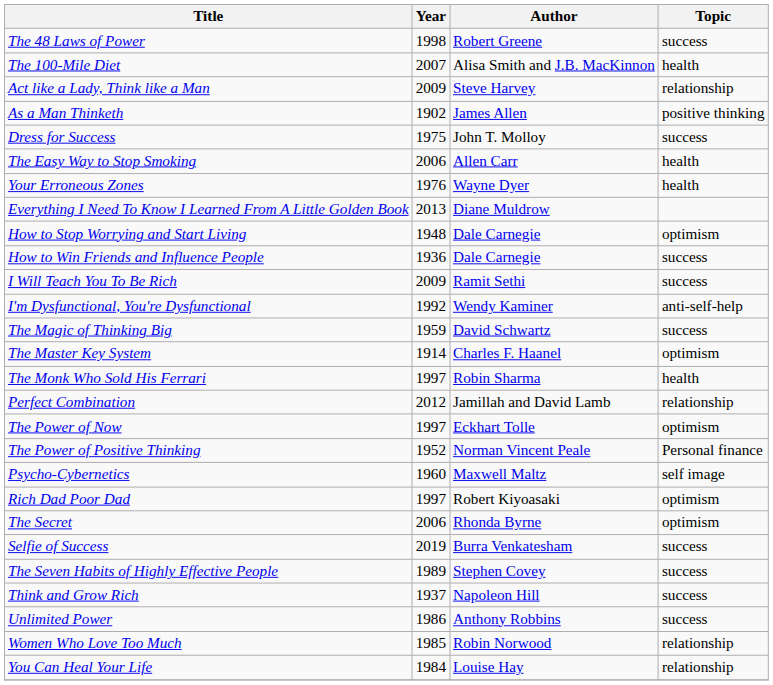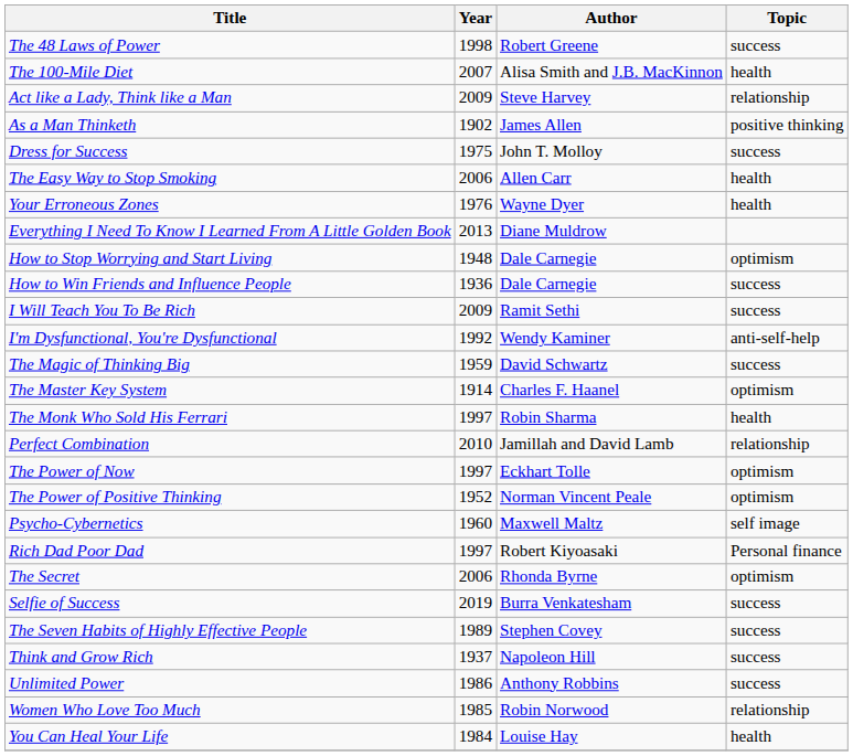 <table class="wikitable sortable">
 <tr>
 <th>Title</th>
 <th>Year</th>
 <th>Author</th>
 <th>Topic</th>
 </tr>
 <tr>
 <td><em><a href='#'>The 48 Laws of Power</a></em></td>
 <td>1998</td>
 <td><a href='#'>Robert Greene</a></td>
 <td>success</td>
 </tr>
 <tr>
 <td><em><a href='#'>The 100-Mile Diet</a></em></td>
 <td>2007</td>
 <td>Alisa Smith and <a href='#'>J.B. MacKinnon</a></td>
 <td>health</td>
 </tr>
 <tr>
 <td><em><a href='#'>Act like a Lady, Think like a Man</a></em></td>
 <td>2009</td>
 <td><a href='#'>Steve Harvey</a></td>
 <td>relationship</td>
 </tr>
 <tr>
 <td><em><a href='#'>As a Man Thinketh</a></em></td>
 <td>1902</td>
 <td><a href='#'>James Allen</a></td>
 <td>positive thinking</td>
 </tr>
 <tr>
 <td><em><a href='#'>Dress for Success</a></em></td>
 <td>1975</td>
 <td>John T. Molloy</td>
 <td>success</td>
 </tr>
 <tr>
 <td><em><a href='#'>The Easy Way to Stop Smoking</a></em></td>
 <td>2006</td>
 <td><a href='#'>Allen Carr</a></td>
 <td>health</td>
 </tr>
 <tr>
 <td><em><a href='#'>Your Erroneous Zones</a></em></td>
 <td>1976</td>
 <td><a href='#'>Wayne Dyer</a></td>
 <td>health</td>
 </tr>
 <tr>
 <td><em><a href='#'>Everything I Need To Know I Learned From A Little Golden Book</a></em></td>
 <td>2013</td>
 <td><a href='#'>Diane Muldrow</a></td>
 </tr>
 <tr>
 <td><em><a href='#'>How to Stop Worrying and Start Living</a></em></td>
 <td>1948</td>
 <td><a href='#'>Dale Carnegie</a></td>
 <td>optimism</td>
 </tr>
 <tr>
 <td><em><a href='#'>How to Win Friends and Influence People</a></em></td>
 <td>1936</td>
 <td><a href='#'>Dale Carnegie</a></td>
 <td>success</td>
 </tr>
 <tr>
 <td><em><a href='#'>I Will Teach You To Be Rich</a></em></td>
 <td>2009</td>
 <td><a href='#'>Ramit Sethi</a></td>
 <td>success</td>
 </tr>
 <tr>
 <td><em><a href='#'>I'm Dysfunctional, You're Dysfunctional</a></em></td>
 <td>1992</td>
 <td><a href='#'>Wendy Kaminer</a></td>
 <td>anti-self-help</td>
 </tr>
 <tr>
 <td><em><a href='#'>The Magic of Thinking Big</a></em></td>
 <td>1959</td>
 <td><a href='#'>David Schwartz</a></td>
 <td>success</td>
 </tr>
 <tr>
 <td><em><a href='#'>The Master Key System</a></em></td>
 <td>1914</td>
 <td><a href='#'>Charles F. Haanel</a></td>
 <td>optimism</td>
 </tr>
 <tr>
 <td><em><a href='#'>The Monk Who Sold His Ferrari</a></em></td>
 <td>1997</td>
 <td><a href='#'>Robin Sharma</a></td>
 <td>health</td>
 </tr>
 <tr>
 <td><em><a href='#'>Perfect Combination</a></em></td>
-<td>2012</td>
+<td>2010</td>
 <td>Jamillah and David Lamb</td>
 <td>relationship</td>
 </tr>
 <tr>
 <td><em><a href='#'>The Power of Now</a></em></td>
 <td>1997</td>
 <td><a href='#'>Eckhart Tolle</a></td>
 <td>optimism</td>
 </tr>
 <tr>
 <td><em><a href='#'>The Power of Positive Thinking</a></em></td>
 <td>1952</td>
 <td><a href='#'>Norman Vincent Peale</a></td>
-<td>Personal finance</td>
+<td>optimism</td>
 </tr>
 <tr>
 <td><em><a href='#'>Psycho-Cybernetics</a></em></td>
 <td>1960</td>
 <td><a href='#'>Maxwell Maltz</a></td>
 <td>self image</td>
 </tr>
 <tr>
 <td><em><a href='#'>Rich Dad Poor Dad</a></em></td>
 <td>1997</td>
 <td>Robert Kiyoasaki</td>
-<td>optimism</td>
+<td>Personal finance</td>
 </tr>
 <tr>
 <td><em><a href='#'>The Secret</a></em></td>
 <td>2006</td>
 <td><a href='#'>Rhonda Byrne</a></td>
 <td>optimism</td>
 </tr>
 <tr>
 <td><em><a href='#'>Selfie of Success</a></em></td>
 <td>2019</td>
 <td><a href='#'>Burra Venkatesham</a></td>
 <td>success</td>
 </tr>
 <tr>
 <td><em><a href='#'>The Seven Habits of Highly Effective People</a></em></td>
 <td>1989</td>
 <td><a href='#'>Stephen Covey</a></td>
 <td>success</td>
 </tr>
 <tr>
 <td><em><a href='#'>Think and Grow Rich</a></em></td>
 <td>1937</td>
 <td><a href='#'>Napoleon Hill</a></td>
 <td>success</td>
 </tr>
 <tr>
 <td><em><a href='#'>Unlimited Power</a></em></td>
 <td>1986</td>
 <td><a href='#'>Anthony Robbins</a></td>
 <td>success</td>
 </tr>
 <tr>
 <td><em><a href='#'>Women Who Love Too Much</a></em></td>
 <td>1985</td>
 <td><a href='#'>Robin Norwood</a></td>
 <td>relationship</td>
 </tr>
 <tr>
 <td><em><a href='#'>You Can Heal Your Life</a></em></td>
 <td>1984</td>
 <td><a href='#'>Louise Hay</a></td>
-<td>relationship</td>
+<td>health</td>
 </tr>
 <tr>
 </tr>
 </table>
